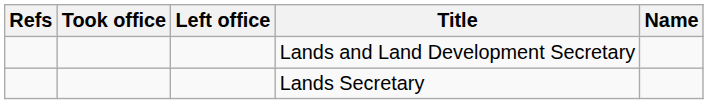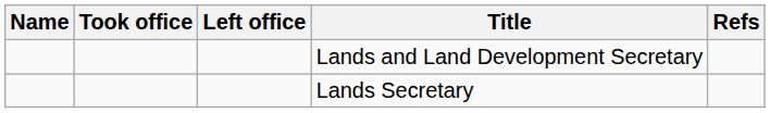 <table class="wikitable plainrowheaders sortable" style="font-size:90%; text-align:left;">
 <tr>
-<th scope=col class=unsortable>Refs</th>
+<th scope=col>Name</th>
 <th scope=col>Took office</th>
 <th scope=col>Left office</th>
 <th scope=col>Title</th>
-<th scope=col>Name</th>
+<th scope=col class=unsortable>Refs</th>
 </tr>
 <tr>
-<td align=center></td>
+<td></td>
 <td align=center></td>
 <td align=center></td>
 <td>Lands and Land Development Secretary</td>
-<td></td>
+<td align=center></td>
 </tr>
 <tr>
-<td align=center></td>
+<td></td>
 <td align=center></td>
 <td align=center></td>
 <td>Lands Secretary</td>
-<td></td>
+<td align=center></td>
 </tr>
 </table>
